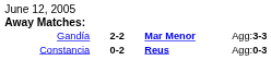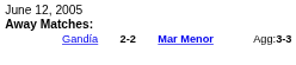 <table width=100% cellspacing=1>
 <tr>
 <th width=20%></th>
 <th width=12%></th>
 <th width=20%></th>
 <th></th>
 </tr>
 <tr>
 <td>June 12, 2005<br><strong>Away Matches:</strong></td>
 </tr>
 <tr style=font-size:90%>
 <td align=right><a href='#'>Gandía</a></td>
 <td align=center><strong>2-2</strong></td>
 <td><strong><a href='#'>Mar Menor</a></strong></td>
 <td>Agg:<strong>3-3</strong></td>
 </tr>
-<tr style=font-size:90%>
-<td align=right><a href='#'>Constancia</a></td>
-<td align=center><strong>0-2</strong></td>
-<td><strong><a href='#'>Reus</a></strong></td>
-<td>Agg:<strong>0-3</strong></td>
-</tr>
 </table>
